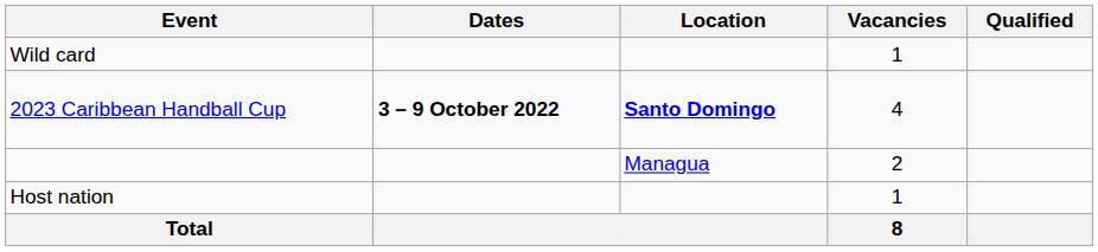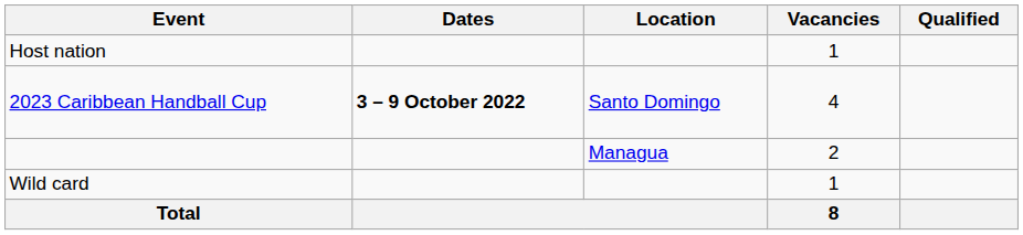 <table class="wikitable" width=850>
 <tr>
 <th>Event</th>
 <th>Dates</th>
 <th>Location</th>
 <th>Vacancies</th>
 <th>Qualified</th>
 </tr>
 <tr>
-<td>Wild card</td>
+<td>Host nation</td>
 <td></td>
 <td></td>
 <td align=center>1</td>
 <td></td>
 </tr>
 <tr>
 <td><a href='#'>2023 Caribbean Handball Cup</a></td>
 <td><strong>3 – 9 October 2022</strong></td>
-<td><strong> <a href='#'>Santo Domingo</a></strong></td>
+<td> <a href='#'>Santo Domingo</a></td>
 <td align=center>4</td>
 <td><br><br><br></td>
 </tr>
 <tr>
 <td><a href='#'></a></td>
 <td></td>
 <td> <a href='#'>Managua</a></td>
 <td align=center>2</td>
 <td><br></td>
 </tr>
 <tr>
-<td>Host nation</td>
+<td>Wild card</td>
 <td></td>
 <td></td>
 <td align=center>1</td>
 <td></td>
 </tr>
 <tr>
 <th>Total</th>
 <th colspan="2"></th>
 <th>8</th>
 <th></th>
 </tr>
 </table>
